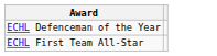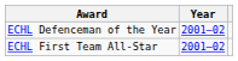 <table class="wikitable">
 <tr>
 <th>Award</th>
+<th>Year</th>
 <th></th>
 </tr>
 <tr>
 <td><a href='#'>ECHL</a> Defenceman of the Year</td>
+<td><a href='#'>2001–02</a></td>
 <td></td>
 </tr>
 <tr>
 <td><a href='#'>ECHL</a> First Team All-Star</td>
+<td><a href='#'>2001–02</a></td>
 <td></td>
 </tr>
 </table>
